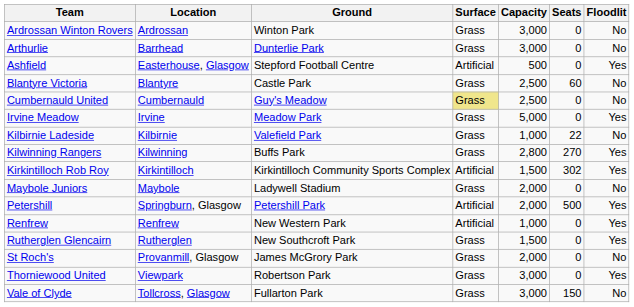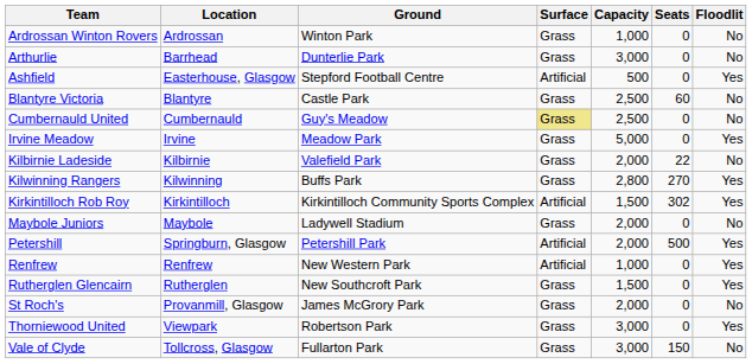 <table class="wikitable sortable">
 <tr>
 <th>Team</th>
 <th>Location</th>
 <th>Ground</th>
 <th>Surface</th>
 <th data-sort-type="number">Capacity</th>
 <th data-sort-type="number">Seats</th>
 <th>Floodlit</th>
 </tr>
 <tr>
 <td><a href='#'>Ardrossan Winton Rovers</a></td>
 <td><a href='#'>Ardrossan</a></td>
 <td>Winton Park</td>
 <td>Grass</td>
-<td align=right>3,000</td>
+<td align=right>1,000</td>
 <td align=right>0</td>
 <td align=right>No</td>
 </tr>
 <tr>
 <td><a href='#'>Arthurlie</a></td>
 <td><a href='#'>Barrhead</a></td>
 <td><a href='#'>Dunterlie Park</a></td>
 <td>Grass</td>
 <td align=right>3,000</td>
 <td align=right>0</td>
 <td align=right>No</td>
 </tr>
 <tr>
 <td><a href='#'>Ashfield</a></td>
 <td><a href='#'>Easterhouse</a>, <a href='#'>Glasgow</a></td>
 <td>Stepford Football Centre</td>
 <td>Artificial</td>
 <td align=right>500</td>
 <td align=right>0</td>
 <td align=right>Yes</td>
 </tr>
 <tr>
 <td><a href='#'>Blantyre Victoria</a></td>
 <td><a href='#'>Blantyre</a></td>
 <td>Castle Park</td>
 <td>Grass</td>
 <td align=right>2,500</td>
 <td align=right>60</td>
 <td align=right>No</td>
 </tr>
 <tr>
 <td><a href='#'>Cumbernauld United</a></td>
 <td><a href='#'>Cumbernauld</a></td>
 <td><a href='#'>Guy's Meadow</a></td>
 <td style="background: khaki;">Grass</td>
 <td align=right>2,500</td>
 <td align=right>0</td>
 <td align=right>No</td>
 </tr>
 <tr>
 <td><a href='#'>Irvine Meadow</a> </td>
 <td><a href='#'>Irvine</a></td>
 <td><a href='#'>Meadow Park</a></td>
 <td>Grass</td>
 <td align=right>5,000</td>
 <td align=right>0</td>
 <td align=right>Yes</td>
 </tr>
 <tr>
 <td><a href='#'>Kilbirnie Ladeside</a></td>
 <td><a href='#'>Kilbirnie</a></td>
 <td><a href='#'>Valefield Park</a></td>
 <td>Grass</td>
-<td align=right>1,000</td>
+<td align=right>2,000</td>
 <td align=right>22</td>
 <td align=right>No</td>
 </tr>
 <tr>
 <td><a href='#'>Kilwinning Rangers</a> </td>
 <td><a href='#'>Kilwinning</a></td>
 <td>Buffs Park</td>
 <td>Grass</td>
 <td align=right>2,800</td>
 <td align=right>270</td>
 <td align=right>Yes</td>
 </tr>
 <tr>
 <td><a href='#'>Kirkintilloch Rob Roy</a></td>
 <td><a href='#'>Kirkintilloch</a></td>
 <td>Kirkintilloch Community Sports Complex</td>
 <td>Artificial</td>
 <td align=right>1,500</td>
 <td align=right>302</td>
 <td align=right>Yes</td>
 </tr>
 <tr>
 <td><a href='#'>Maybole Juniors</a></td>
 <td><a href='#'>Maybole</a></td>
 <td>Ladywell Stadium</td>
 <td>Grass</td>
 <td align=right>2,000</td>
 <td align=right>0</td>
 <td align=right>No</td>
 </tr>
 <tr>
 <td><a href='#'>Petershill</a></td>
 <td><a href='#'>Springburn</a>, Glasgow</td>
 <td><a href='#'>Petershill Park</a></td>
 <td>Artificial</td>
 <td align=right>2,000</td>
 <td align=right>500</td>
 <td align=right>Yes</td>
 </tr>
 <tr>
 <td><a href='#'>Renfrew</a></td>
 <td><a href='#'>Renfrew</a></td>
 <td>New Western Park</td>
 <td>Artificial</td>
 <td align=right>1,000</td>
 <td align=right>0</td>
 <td align=right>Yes</td>
 </tr>
 <tr>
 <td><a href='#'>Rutherglen Glencairn</a> </td>
 <td><a href='#'>Rutherglen</a></td>
 <td>New Southcroft Park</td>
 <td>Grass</td>
 <td align=right>1,500</td>
 <td align=right>0</td>
 <td align=right>Yes</td>
 </tr>
 <tr>
 <td><a href='#'>St Roch's</a></td>
 <td><a href='#'>Provanmill</a>, Glasgow</td>
 <td>James McGrory Park</td>
 <td>Grass</td>
 <td align=right>2,000</td>
 <td align=right>0</td>
 <td align=right>No</td>
 </tr>
 <tr>
 <td><a href='#'>Thorniewood United</a></td>
 <td><a href='#'>Viewpark</a></td>
 <td>Robertson Park</td>
 <td>Grass</td>
 <td align=right>3,000</td>
 <td align=right>0</td>
 <td align=right>Yes</td>
 </tr>
 <tr>
 <td><a href='#'>Vale of Clyde</a></td>
 <td><a href='#'>Tollcross</a>, <a href='#'>Glasgow</a></td>
 <td>Fullarton Park</td>
 <td>Grass</td>
 <td align=right>3,000</td>
 <td align=right>150</td>
 <td align=right>No</td>
 </tr>
 </table>
